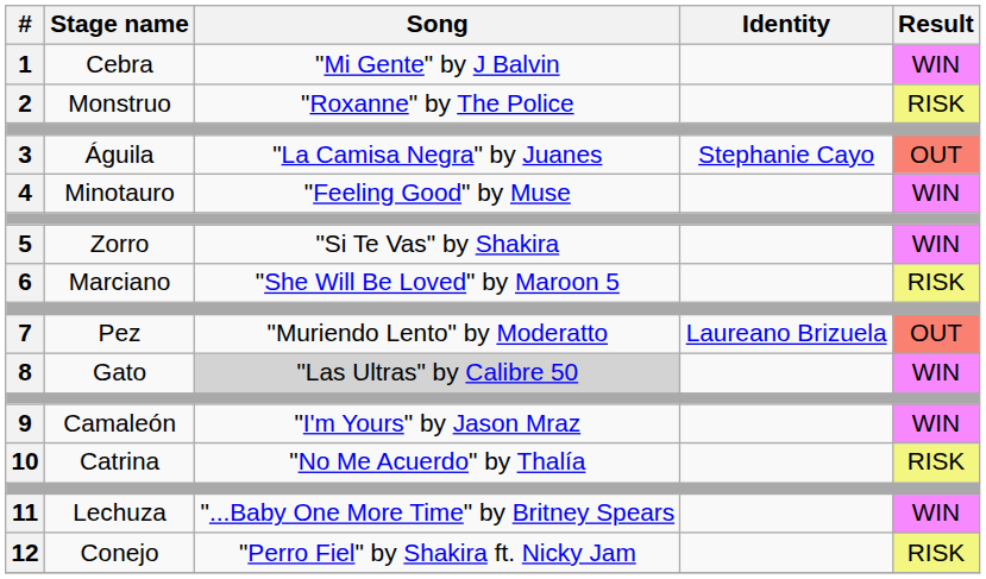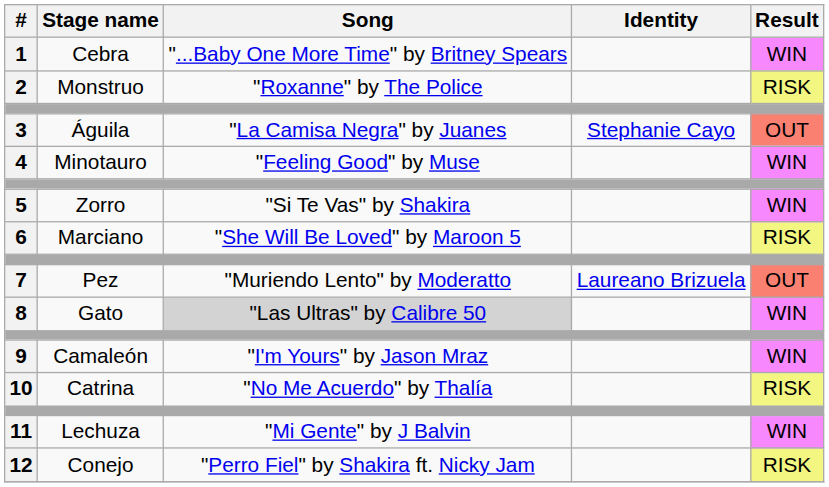 <table class="wikitable plainrowheaders" style="text-align: center;">
 <tr>
 <th>#</th>
 <th>Stage name</th>
 <th>Song</th>
 <th>Identity</th>
 <th>Result</th>
 </tr>
 <tr>
 <th>1</th>
 <td>Cebra</td>
-<td>"<a href='#'>Mi Gente</a>" by <a href='#'>J Balvin</a></td>
+<td>"<a href='#'>...Baby One More Time</a>" by <a href='#'>Britney Spears</a></td>
 <td></td>
 <td bgcolor=#F888FD>WIN</td>
 </tr>
 <tr>
 <th>2</th>
 <td>Monstruo</td>
 <td>"<a href='#'>Roxanne</a>" by <a href='#'>The Police</a></td>
 <td></td>
 <td bgcolor=#F3F781>RISK</td>
 </tr>
 <tr>
 <td colspan="5" style="background:darkgray"></td>
 </tr>
 <tr>
 <th>3</th>
 <td>Águila</td>
 <td>"<a href='#'>La Camisa Negra</a>" by <a href='#'>Juanes</a></td>
 <td><a href='#'>Stephanie Cayo</a></td>
 <td bgcolor=salmon>OUT</td>
 </tr>
 <tr>
 <th>4</th>
 <td>Minotauro</td>
 <td>"<a href='#'>Feeling Good</a>" by <a href='#'>Muse</a></td>
 <td></td>
 <td bgcolor=#F888FD>WIN</td>
 </tr>
 <tr>
 <td colspan="5" style="background:darkgray"></td>
 </tr>
 <tr>
 <th>5</th>
 <td>Zorro</td>
 <td>"Si Te Vas" by <a href='#'>Shakira</a></td>
 <td></td>
 <td bgcolor=#F888FD>WIN</td>
 </tr>
 <tr>
 <th>6</th>
 <td>Marciano</td>
 <td>"<a href='#'>She Will Be Loved</a>" by <a href='#'>Maroon 5</a></td>
 <td></td>
 <td bgcolor=#F3F781>RISK</td>
 </tr>
 <tr>
 <td colspan="5" style="background:darkgray"></td>
 </tr>
 <tr>
 <th>7</th>
 <td>Pez</td>
 <td>"Muriendo Lento" by <a href='#'>Moderatto</a></td>
 <td><a href='#'>Laureano Brizuela</a></td>
 <td bgcolor=salmon>OUT</td>
 </tr>
 <tr>
 <th>8</th>
 <td>Gato</td>
 <td style="background: lightgrey;">"Las Ultras" by <a href='#'>Calibre 50</a></td>
 <td></td>
 <td bgcolor=#F888FD>WIN</td>
 </tr>
 <tr>
 <td colspan="5" style="background:darkgray"></td>
 </tr>
 <tr>
 <th>9</th>
 <td>Camaleón</td>
 <td>"<a href='#'>I'm Yours</a>" by <a href='#'>Jason Mraz</a></td>
 <td></td>
 <td bgcolor=#F888FD>WIN</td>
 </tr>
 <tr>
 <th>10</th>
 <td>Catrina</td>
 <td>"<a href='#'>No Me Acuerdo</a>" by <a href='#'>Thalía</a></td>
 <td></td>
 <td bgcolor=#F3F781>RISK</td>
 </tr>
 <tr>
 <td colspan="5" style="background:darkgray"></td>
 </tr>
 <tr>
 <th>11</th>
 <td>Lechuza</td>
-<td>"<a href='#'>...Baby One More Time</a>" by <a href='#'>Britney Spears</a></td>
+<td>"<a href='#'>Mi Gente</a>" by <a href='#'>J Balvin</a></td>
 <td></td>
 <td bgcolor=#F888FD>WIN</td>
 </tr>
 <tr>
 <th>12</th>
 <td>Conejo</td>
 <td>"<a href='#'>Perro Fiel</a>" by <a href='#'>Shakira</a> ft. <a href='#'>Nicky Jam</a></td>
 <td></td>
 <td bgcolor=#F3F781>RISK</td>
 </tr>
 <tr>
 </tr>
 </table>
